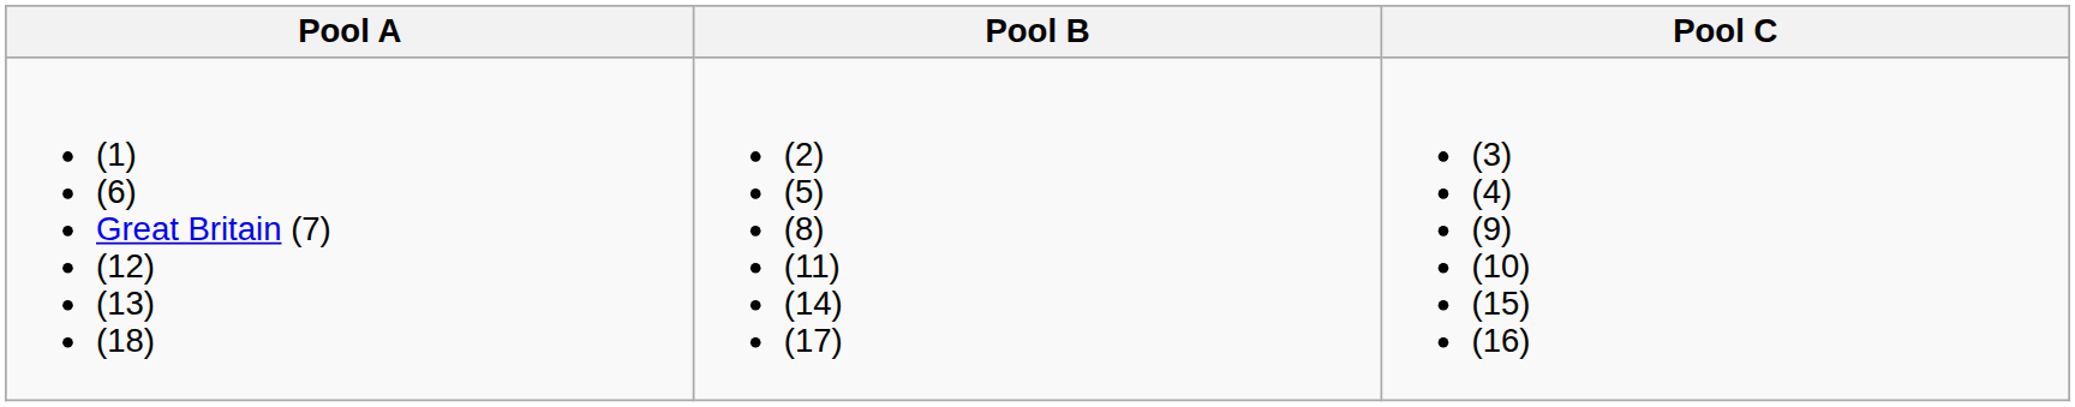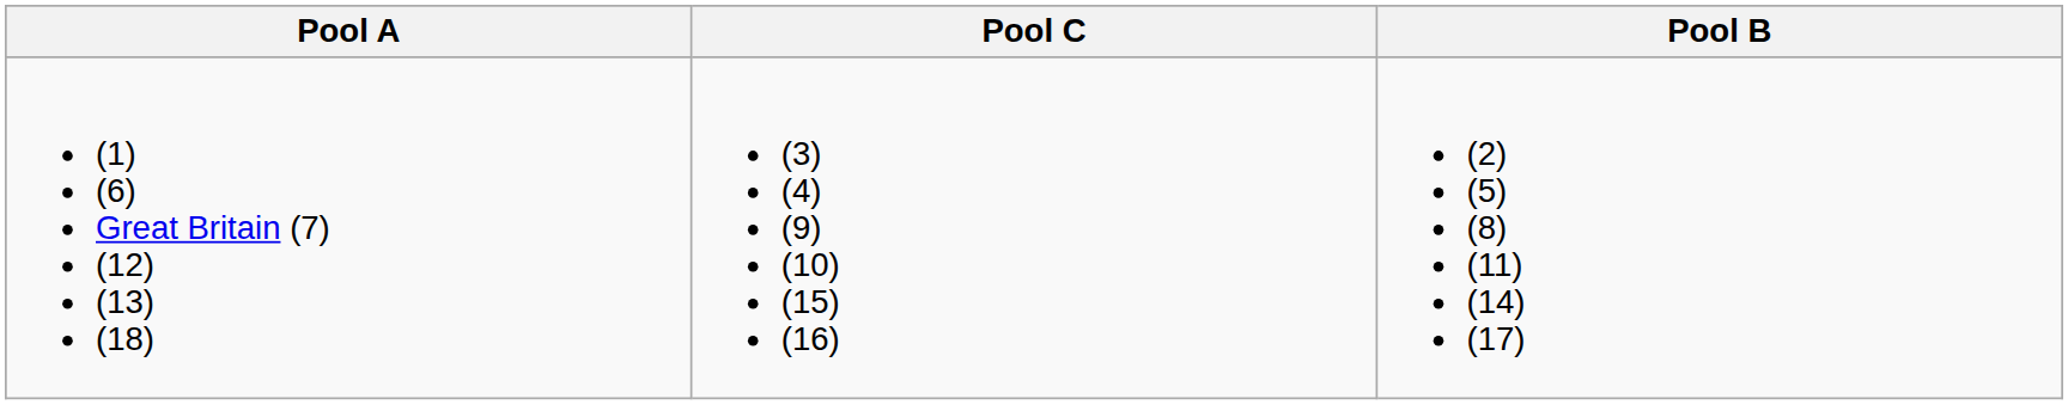 <table class="wikitable" style="width:1000px;">
 <tr>
 <th width=33%>Pool A</th>
+<th width=33%>Pool C</th>
 <th width=33%>Pool B</th>
-<th width=33%>Pool C</th>
 </tr>
 <tr style="vertical-align: top;">
 <td><br><ul><li> (1)</li><li> (6)</li><li> <a href='#'>Great Britain</a> (7)</li><li> (12)</li><li> (13)</li><li> (18)</li></ul></td>
+<td><br><ul><li> (3)</li><li> (4)</li><li> (9)</li><li> (10)</li><li> (15)</li><li> (16)</li></ul></td>
 <td><br><ul><li> (2)</li><li> (5)</li><li> (8)</li><li> (11)</li><li> (14)</li><li> (17)</li></ul></td>
-<td><br><ul><li> (3)</li><li> (4)</li><li> (9)</li><li> (10)</li><li> (15)</li><li> (16)</li></ul></td>
 </tr>
 </table>
